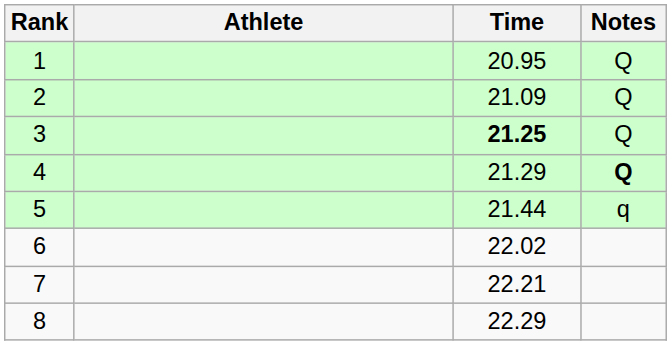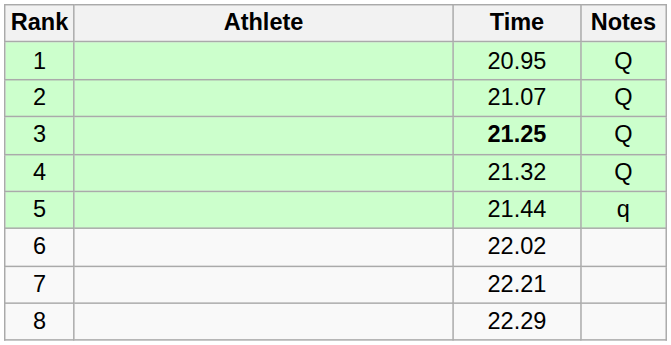 <table class="wikitable" style="text-align:center">
 <tr>
 <th width=40>Rank</th>
 <th width=250>Athlete</th>
 <th width=80>Time</th>
 <th width=50>Notes</th>
 </tr>
 <tr bgcolor=ccffcc>
 <td>1</td>
 <td align=left></td>
 <td>20.95</td>
 <td>Q</td>
 </tr>
 <tr bgcolor=ccffcc>
 <td>2</td>
 <td align=left></td>
-<td>21.09</td>
+<td>21.07</td>
 <td>Q</td>
 </tr>
 <tr bgcolor=ccffcc>
 <td>3</td>
 <td align=left></td>
 <td><strong>21.25</strong></td>
 <td>Q</td>
 </tr>
 <tr bgcolor=ccffcc>
 <td>4</td>
 <td align=left></td>
-<td>21.29</td>
-<td><strong>Q</strong></td>
+<td>21.32</td>
+<td>Q</td>
 </tr>
 <tr bgcolor=ccffcc>
 <td>5</td>
 <td align=left></td>
 <td>21.44</td>
 <td>q</td>
 </tr>
 <tr>
 <td>6</td>
 <td align=left></td>
 <td>22.02</td>
 <td></td>
 </tr>
 <tr>
 <td>7</td>
 <td align=left></td>
 <td>22.21</td>
 <td></td>
 </tr>
 <tr>
 <td>8</td>
 <td align=left></td>
 <td>22.29</td>
 <td></td>
 </tr>
 </table>
